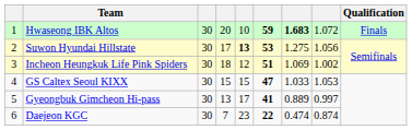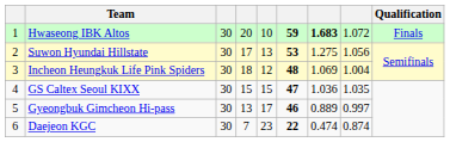 <table class="wikitable" style="text-align:center;">
 <tr>
 <th width=20></th>
 <th width=250>Team</th>
 <th width=20></th>
 <th width=20></th>
 <th width=20></th>
 <th width=35></th>
 <th width=35></th>
 <th width=35></th>
 <th width=50>Qualification</th>
 </tr>
 <tr bgcolor=#ccffcc>
 <td>1</td>
 <td align=left><a href='#'>Hwaseong IBK Altos</a></td>
 <td>30</td>
 <td>20</td>
 <td>10</td>
 <td><strong>59</strong></td>
 <td><strong>1.683</strong></td>
 <td>1.072</td>
 <td><a href='#'>Finals</a></td>
 </tr>
 <tr bgcolor=#fffccc>
 <td>2</td>
 <td align=left><a href='#'>Suwon Hyundai Hillstate</a></td>
 <td>30</td>
 <td>17</td>
-<td><strong>13</strong></td>
+<td>13</td>
 <td><strong>53</strong></td>
 <td>1.275</td>
 <td>1.056</td>
 <td rowspan="2"><a href='#'>Semifinals</a></td>
 </tr>
 <tr bgcolor=#fffccc>
 <td>3</td>
 <td align=left><a href='#'>Incheon Heungkuk Life Pink Spiders</a></td>
 <td>30</td>
 <td>18</td>
 <td>12</td>
-<td><strong>51</strong></td>
+<td><strong>48</strong></td>
 <td>1.069</td>
-<td>1.002</td>
+<td>1.004</td>
 </tr>
 <tr>
 <td>4</td>
 <td align=left><a href='#'>GS Caltex Seoul KIXX</a></td>
 <td>30</td>
 <td>15</td>
 <td>15</td>
 <td><strong>47</strong></td>
-<td>1.033</td>
-<td>1.053</td>
+<td>1.036</td>
+<td>1.035</td>
 <td rowspan="3"></td>
 </tr>
 <tr>
 <td>5</td>
 <td align=left><a href='#'>Gyeongbuk Gimcheon Hi-pass</a></td>
 <td>30</td>
 <td>13</td>
 <td>17</td>
-<td><strong>41</strong></td>
+<td><strong>46</strong></td>
 <td>0.889</td>
 <td>0.997</td>
 </tr>
 <tr>
 <td>6</td>
 <td align=left><a href='#'>Daejeon KGC</a></td>
 <td>30</td>
 <td>7</td>
 <td>23</td>
 <td><strong>22</strong></td>
 <td>0.474</td>
 <td>0.874</td>
 </tr>
 </table>
